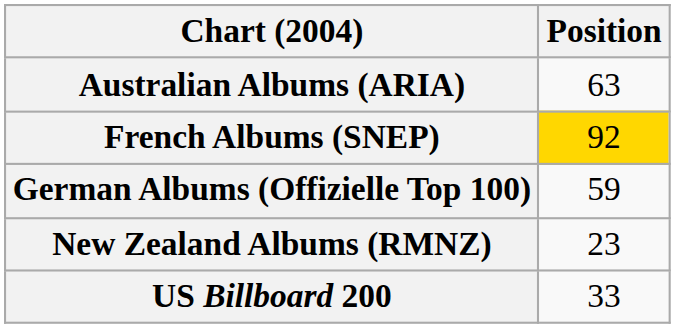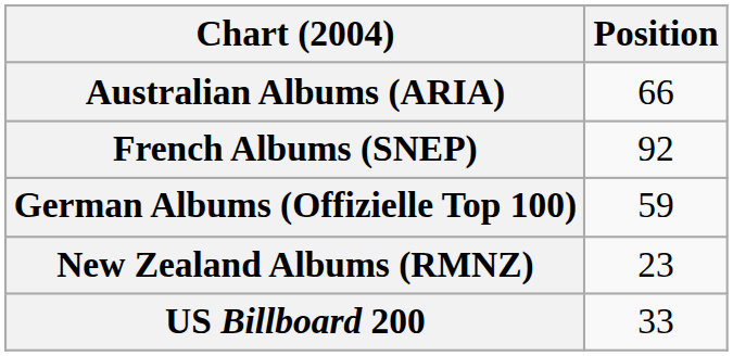 <table class="wikitable sortable plainrowheaders">
 <tr>
 <th scope="col">Chart (2004)</th>
 <th scope="col">Position</th>
 </tr>
 <tr>
 <th scope="row">Australian Albums (ARIA)</th>
-<td style="text-align:center;">63</td>
+<td style="text-align:center;">66</td>
 </tr>
 <tr>
 <th scope="row">French Albums (SNEP)</th>
-<td style="background: gold; text-align:center;">92</td>
+<td style="text-align:center;">92</td>
 </tr>
 <tr>
 <th scope="row">German Albums (Offizielle Top 100)</th>
 <td style="text-align:center;">59</td>
 </tr>
 <tr>
 <th scope="row">New Zealand Albums (RMNZ)</th>
 <td style="text-align:center;">23</td>
 </tr>
 <tr>
 <th scope="row">US <em>Billboard</em> 200</th>
 <td align="center">33</td>
 </tr>
 </table>
